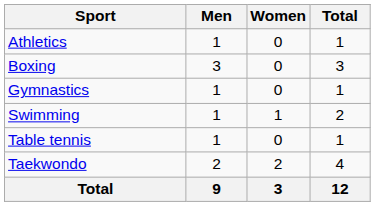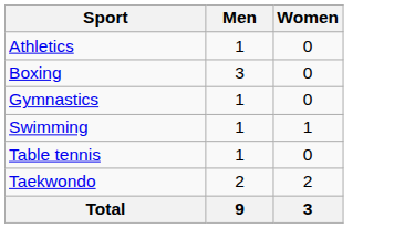 <table class="wikitable sortable" style="text-align:center;">
 <tr>
 <th width=180>Sport</th>
 <th width=55>Men</th>
 <th width=55>Women</th>
-<th width=55>Total</th>
 </tr>
 <tr>
 <td align=left><a href='#'>Athletics</a></td>
 <td>1</td>
 <td>0</td>
-<td>1</td>
 </tr>
 <tr>
 <td align=left><a href='#'>Boxing</a></td>
 <td>3</td>
 <td>0</td>
-<td>3</td>
 </tr>
 <tr>
 <td align=left><a href='#'>Gymnastics</a></td>
 <td>1</td>
 <td>0</td>
-<td>1</td>
 </tr>
 <tr>
 <td align=left><a href='#'>Swimming</a></td>
 <td>1</td>
 <td>1</td>
-<td>2</td>
 </tr>
 <tr>
 <td align=left><a href='#'>Table tennis</a></td>
 <td>1</td>
 <td>0</td>
-<td>1</td>
 </tr>
 <tr>
 <td align=left><a href='#'>Taekwondo</a></td>
 <td>2</td>
 <td>2</td>
-<td>4</td>
 </tr>
 <tr>
 <th>Total</th>
 <th>9</th>
 <th>3</th>
-<th>12</th>
 </tr>
 </table>
